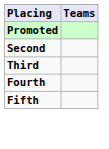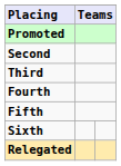 <table class=wikitable>
 <tr>
 </tr>
 <tr style="background: #E6E6FA;">
 <td><strong>Placing</strong></td>
 <td colspan="2" style="text-align:center"><strong>Teams</strong></td>
 </tr>
 <tr style="background: #ccffcc;">
 <td><strong>Promoted</strong></td>
 <td colspan=2><strong></strong></td>
 </tr>
 <tr>
 <td><strong>Second</strong></td>
 <td colspan=2></td>
 </tr>
 <tr>
 <td><strong>Third</strong></td>
 <td colspan=2></td>
 </tr>
 <tr>
 <td><strong>Fourth</strong></td>
 <td colspan=2></td>
 </tr>
 <tr>
 <td><strong>Fifth</strong></td>
 <td colspan=2></td>
 </tr>
+<tr>
+<td><strong>Sixth</strong></td>
+<td></td>
+<td></td>
+</tr>
+<tr style="background: #ffebad;">
+<td><strong>Relegated</strong></td>
+<td><em></em></td>
+<td><em></em></td>
+</tr>
 </table>
